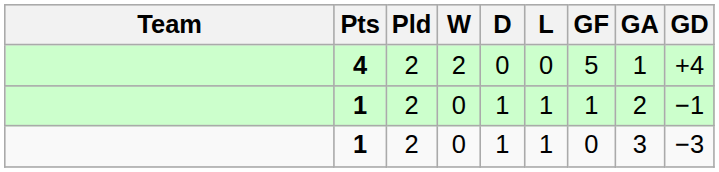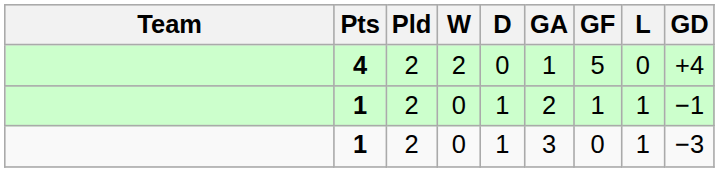 <table class="wikitable" style="text-align:center">
 <tr>
 <th width=200>Team</th>
 <th width=20>Pts</th>
 <th width=20>Pld</th>
 <th width=20>W</th>
 <th width=20>D</th>
+<th width=20>GA</th>
+<th width=20>GF</th>
 <th width=20>L</th>
-<th width=20>GF</th>
-<th width=20>GA</th>
 <th width=20>GD</th>
 </tr>
 <tr style=background:#ccffcc>
 <td style="text-align:left;"></td>
 <td><strong>4</strong></td>
 <td>2</td>
 <td>2</td>
 <td>0</td>
+<td>1</td>
+<td>5</td>
 <td>0</td>
-<td>5</td>
-<td>1</td>
 <td>+4</td>
 </tr>
 <tr style=background:#ccffcc>
 <td style="text-align:left;"></td>
 <td><strong>1</strong></td>
 <td>2</td>
 <td>0</td>
 <td>1</td>
+<td>2</td>
 <td>1</td>
 <td>1</td>
-<td>2</td>
 <td>−1</td>
 </tr>
 <tr>
 <td style="text-align:left;"></td>
 <td><strong>1</strong></td>
 <td>2</td>
 <td>0</td>
 <td>1</td>
+<td>3</td>
+<td>0</td>
 <td>1</td>
-<td>0</td>
-<td>3</td>
 <td>−3</td>
 </tr>
 </table>
